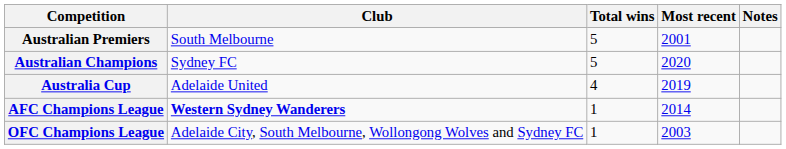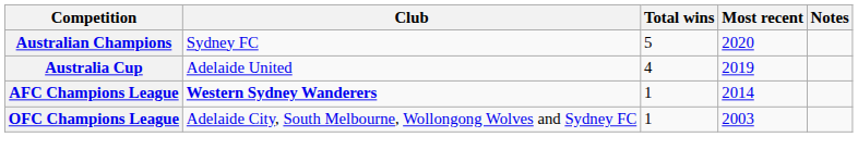 <table class="wikitable mw-datatable plainrowheaders">
 <tr>
 <th scope=col>Competition</th>
 <th scope=col>Club</th>
 <th scope=col>Total wins</th>
 <th scope=col>Most recent</th>
 <th scope=col>Notes</th>
-</tr>
-<tr>
-<th scope=row>Australian Premiers</th>
-<td><a href='#'>South Melbourne</a></td>
-<td>5</td>
-<td><a href='#'>2001</a></td>
-<td></td>
 </tr>
 <tr>
 <th scope=row><a href='#'>Australian Champions</a></th>
 <td><a href='#'>Sydney FC</a></td>
 <td>5</td>
 <td><a href='#'>2020</a></td>
 <td></td>
 </tr>
 <tr>
 <th scope=row><a href='#'>Australia Cup</a></th>
 <td><a href='#'>Adelaide United</a></td>
 <td>4</td>
 <td><a href='#'>2019</a></td>
 <td></td>
 </tr>
 <tr>
 <th scope=row><a href='#'>AFC Champions League</a></th>
 <td><strong><a href='#'>Western Sydney Wanderers</a></strong></td>
 <td>1</td>
 <td><a href='#'>2014</a></td>
 <td></td>
 </tr>
 <tr>
 <th scope=row><a href='#'>OFC Champions League</a></th>
 <td><a href='#'>Adelaide City</a>, <a href='#'>South Melbourne</a>, <a href='#'>Wollongong Wolves</a> and <a href='#'>Sydney FC</a></td>
 <td>1</td>
 <td><a href='#'>2003</a></td>
 <td></td>
 </tr>
 </table>
